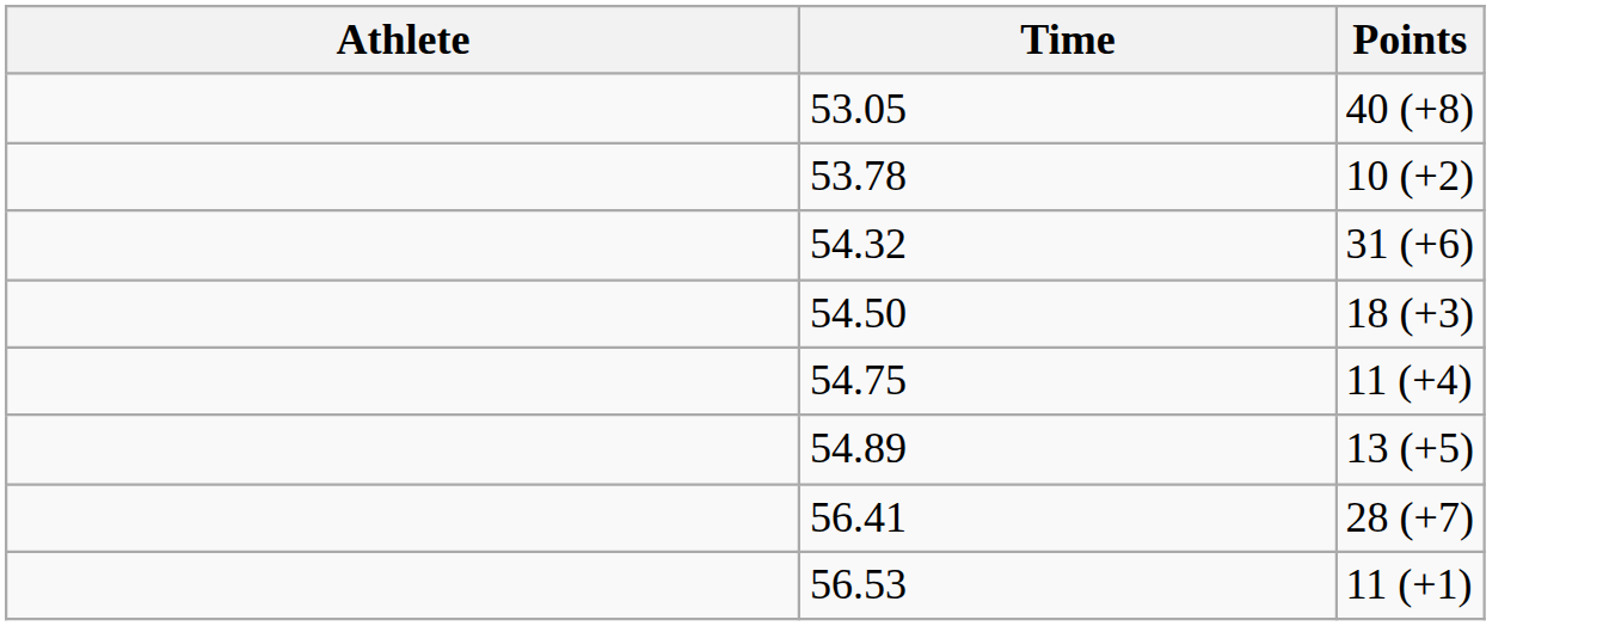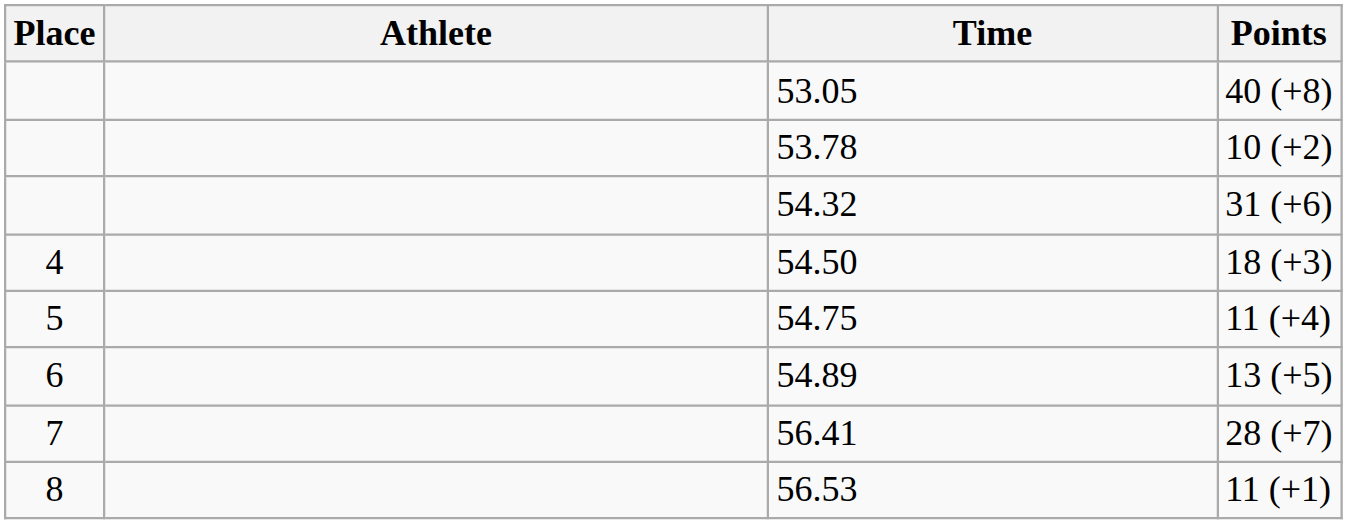 <table class="wikitable sortable">
 <tr>
+<th>Place</th>
 <th style="width:18em">Athlete</th>
 <th style="width:12em">Time</th>
 <th>Points</th>
 </tr>
 <tr>
+<td align=center></td>
 <td></td>
 <td>53.05 </td>
 <td>40 (+8)</td>
 </tr>
 <tr>
+<td align=center></td>
 <td></td>
 <td>53.78</td>
 <td>10 (+2)</td>
 </tr>
 <tr>
+<td align=center></td>
 <td></td>
 <td>54.32</td>
 <td>31 (+6)</td>
 </tr>
 <tr>
+<td align=center>4</td>
 <td></td>
 <td>54.50</td>
 <td>18 (+3)</td>
 </tr>
 <tr>
+<td align=center>5</td>
 <td></td>
 <td>54.75</td>
 <td>11 (+4)</td>
 </tr>
 <tr>
+<td align=center>6</td>
 <td></td>
 <td>54.89</td>
 <td>13 (+5)</td>
 </tr>
 <tr>
+<td align=center>7</td>
 <td></td>
 <td>56.41</td>
 <td>28 (+7)</td>
 </tr>
 <tr>
+<td align=center>8</td>
 <td></td>
 <td>56.53</td>
 <td>11 (+1)</td>
 </tr>
 </table>
